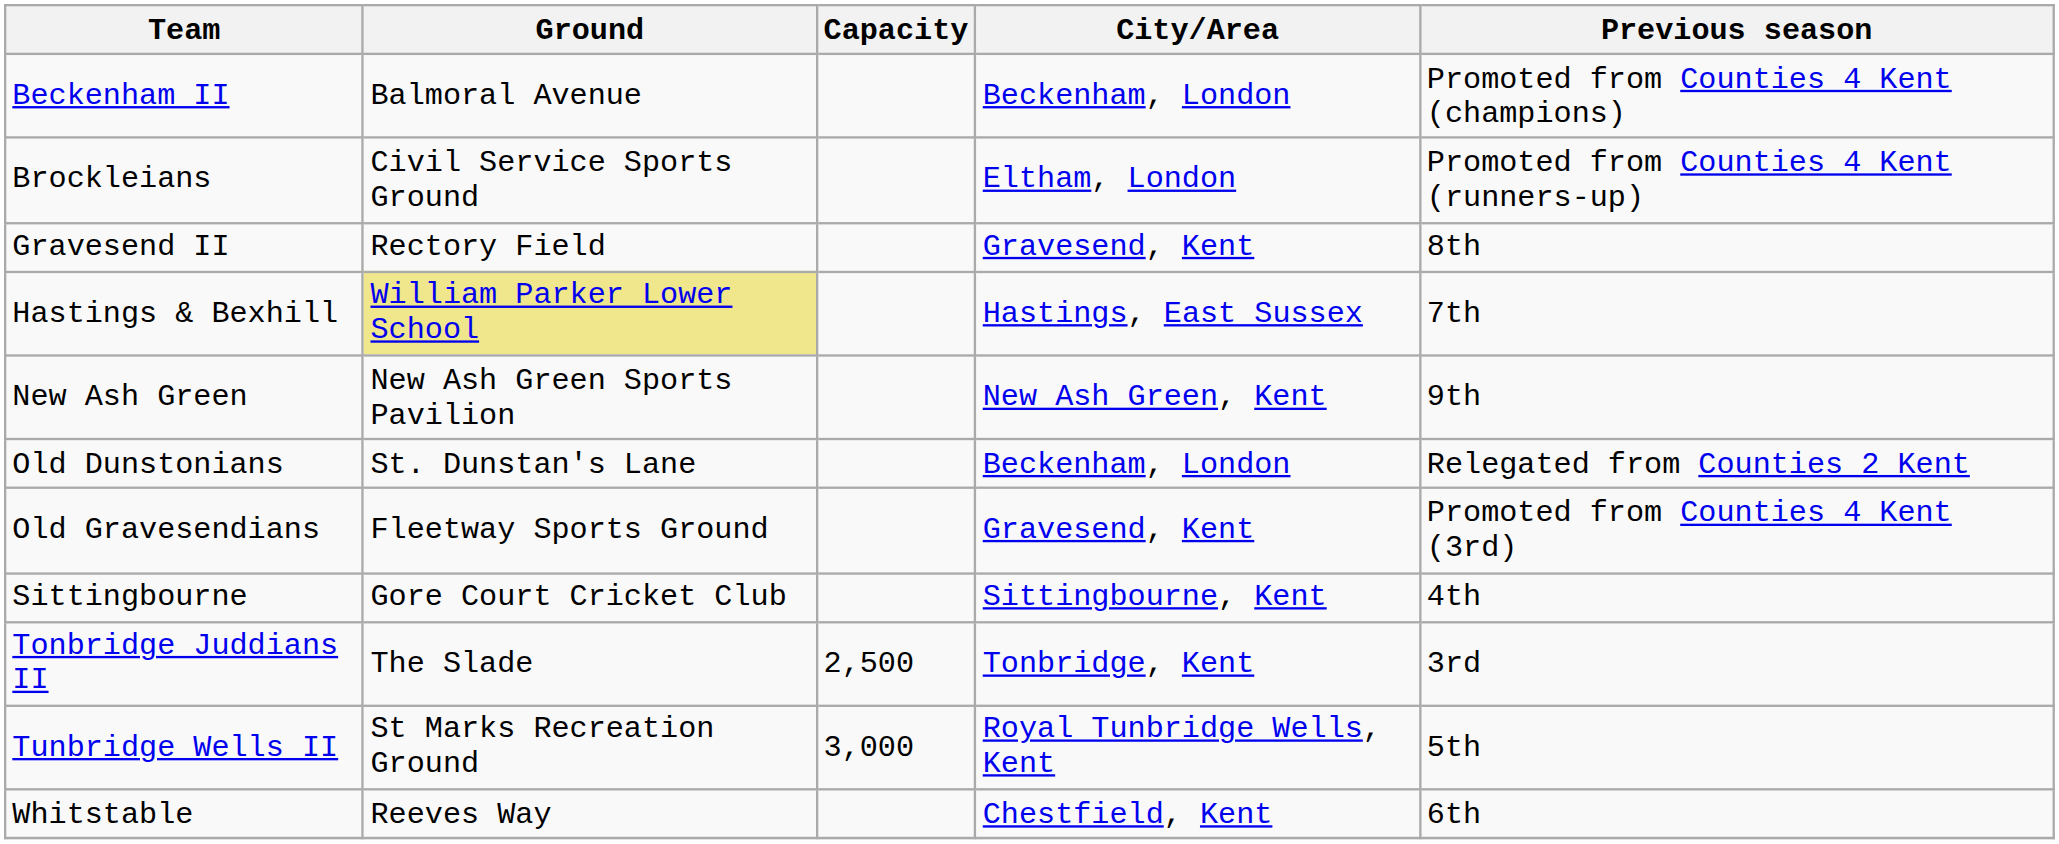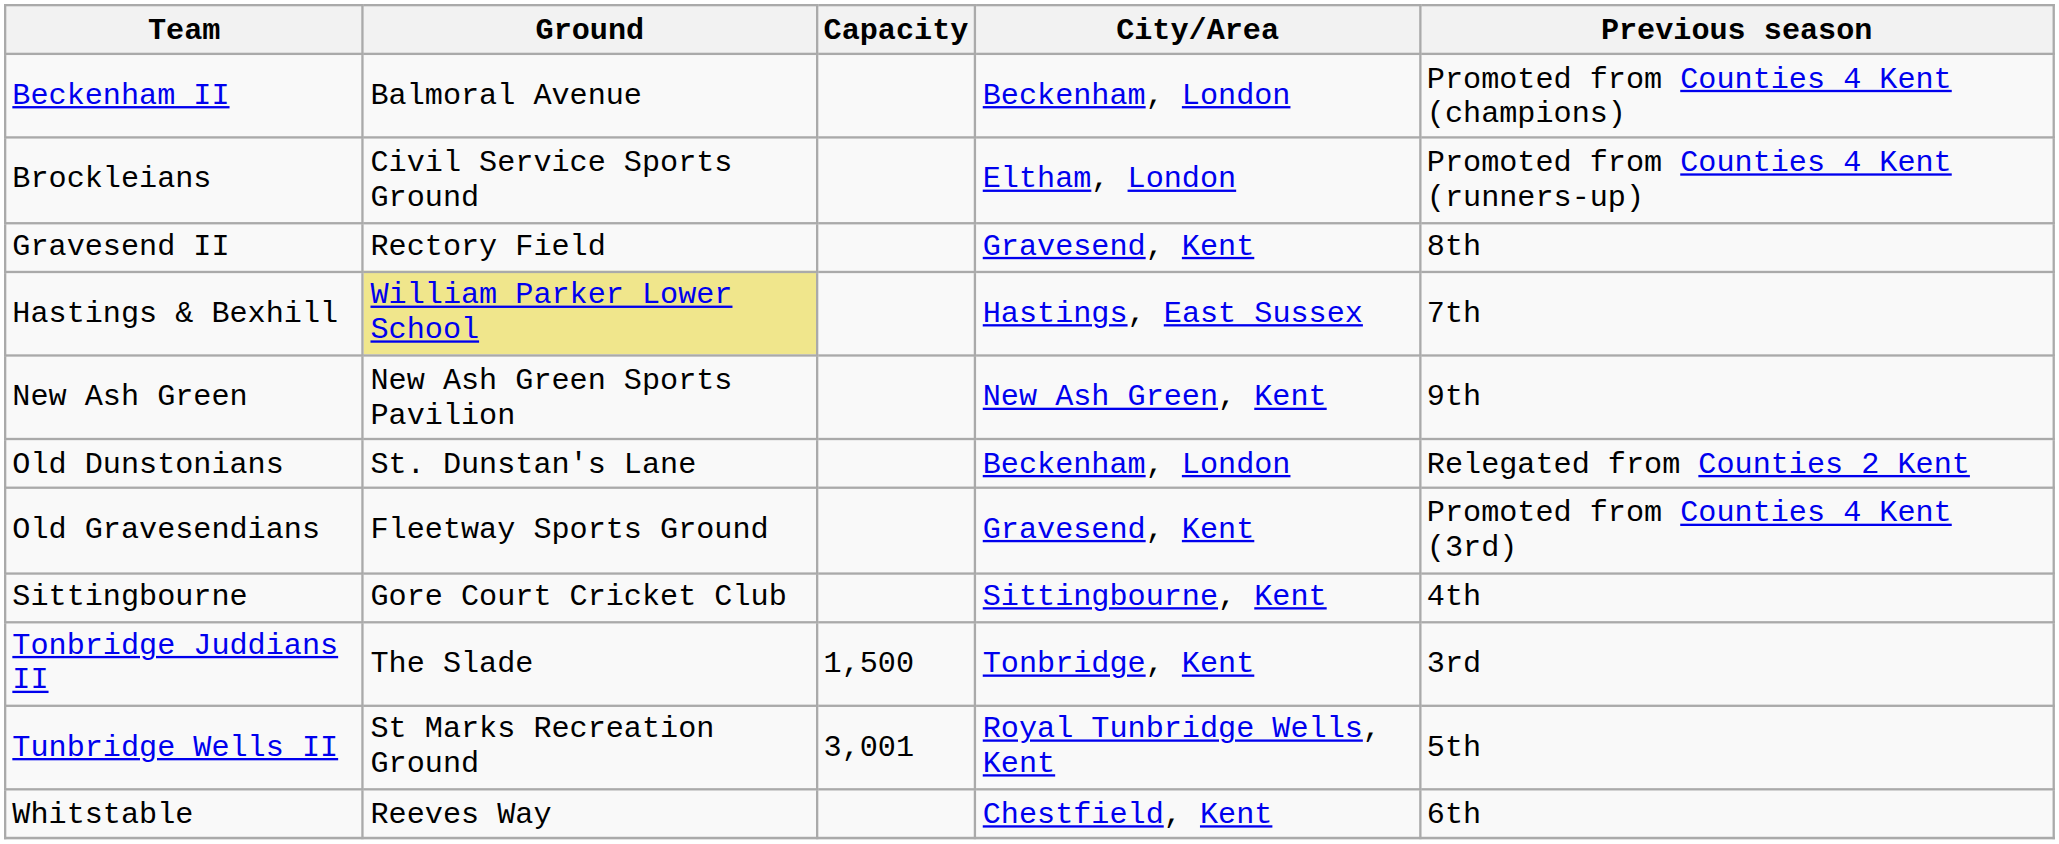 <table class="wikitable sortable" width=100%>
 <tr>
 <th>Team</th>
 <th>Ground</th>
 <th>Capacity</th>
 <th>City/Area</th>
 <th>Previous season</th>
 </tr>
 <tr>
 <td><a href='#'>Beckenham II</a></td>
 <td>Balmoral Avenue</td>
 <td></td>
 <td><a href='#'>Beckenham</a>, <a href='#'>London</a></td>
 <td>Promoted from <a href='#'>Counties 4 Kent</a> (champions)</td>
 </tr>
 <tr>
 <td>Brockleians</td>
 <td>Civil Service Sports Ground</td>
 <td></td>
 <td><a href='#'>Eltham</a>, <a href='#'>London</a></td>
 <td>Promoted from <a href='#'>Counties 4 Kent</a> (runners-up)</td>
 </tr>
 <tr>
 <td>Gravesend II</td>
 <td>Rectory Field</td>
 <td></td>
 <td><a href='#'>Gravesend</a>, <a href='#'>Kent</a></td>
 <td>8th</td>
 </tr>
 <tr>
 <td>Hastings & Bexhill</td>
 <td style="background: khaki;"><a href='#'>William Parker Lower School</a></td>
 <td></td>
 <td><a href='#'>Hastings</a>, <a href='#'>East Sussex</a></td>
 <td>7th</td>
 </tr>
 <tr>
 <td>New Ash Green</td>
 <td>New Ash Green Sports Pavilion</td>
 <td></td>
 <td><a href='#'>New Ash Green</a>, <a href='#'>Kent</a></td>
 <td>9th</td>
 </tr>
 <tr>
 <td>Old Dunstonians</td>
 <td>St. Dunstan's Lane</td>
 <td></td>
 <td><a href='#'>Beckenham</a>, <a href='#'>London</a></td>
 <td>Relegated from <a href='#'>Counties 2 Kent</a></td>
 </tr>
 <tr>
 <td>Old Gravesendians</td>
 <td>Fleetway Sports Ground</td>
 <td></td>
 <td><a href='#'>Gravesend</a>, <a href='#'>Kent</a></td>
 <td>Promoted from <a href='#'>Counties 4 Kent</a> (3rd)</td>
 </tr>
 <tr>
 <td>Sittingbourne</td>
 <td>Gore Court Cricket Club</td>
 <td></td>
 <td><a href='#'>Sittingbourne</a>, <a href='#'>Kent</a></td>
 <td>4th</td>
 </tr>
 <tr>
 <td><a href='#'>Tonbridge Juddians II</a></td>
 <td>The Slade</td>
-<td>2,500</td>
+<td>1,500</td>
 <td><a href='#'>Tonbridge</a>, <a href='#'>Kent</a></td>
 <td>3rd</td>
 </tr>
 <tr>
 <td><a href='#'>Tunbridge Wells II</a></td>
 <td>St Marks Recreation Ground</td>
-<td>3,000</td>
+<td>3,001</td>
 <td><a href='#'>Royal Tunbridge Wells</a>, <a href='#'>Kent</a></td>
 <td>5th</td>
 </tr>
 <tr>
 <td>Whitstable</td>
 <td>Reeves Way</td>
 <td></td>
 <td><a href='#'>Chestfield</a>, <a href='#'>Kent</a></td>
 <td>6th</td>
 </tr>
 <tr>
 </tr>
 </table>
